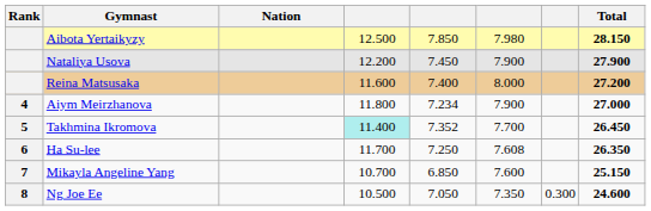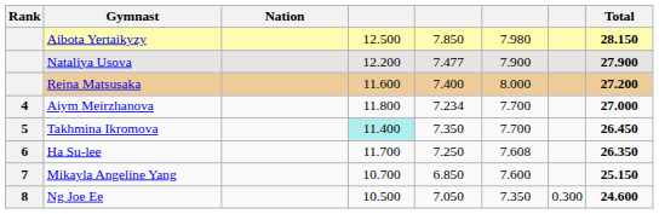 <table class="wikitable sortable" style="text-align:center; font-size:85%">
 <tr>
 <th scope="col" style="width:20px;">Rank</th>
 <th ! scope="col" style="width:170px;">Gymnast</th>
 <th ! scope="col" style="width:120px;">Nation</th>
 <th ! scope="col" style="width:60px;"></th>
 <th ! scope="col" style="width:60px;"></th>
 <th ! scope="col" style="width:60px;"></th>
 <th ! scope="col" style="width:30px;"></th>
 <th ! scope="col" style="width:60px;">Total</th>
 </tr>
 <tr bgcolor=fffcaf>
 <th scope=row></th>
 <td align=left><a href='#'>Aibota Yertaikyzy</a></td>
 <td align=left></td>
 <td>12.500</td>
 <td>7.850</td>
 <td>7.980</td>
 <td></td>
 <td><strong>28.150</strong></td>
 </tr>
 <tr bgcolor=e5e5e5>
 <th scope=row></th>
 <td align=left><a href='#'>Nataliya Usova</a></td>
 <td align=left></td>
 <td>12.200</td>
-<td>7.450</td>
+<td>7.477</td>
 <td>7.900</td>
 <td></td>
 <td><strong>27.900</strong></td>
 </tr>
 <tr bgcolor=eecc99>
 <th scope=row></th>
 <td align=left><a href='#'>Reina Matsusaka</a></td>
 <td align=left></td>
 <td>11.600</td>
 <td>7.400</td>
 <td>8.000</td>
 <td></td>
 <td><strong>27.200</strong></td>
 </tr>
 <tr>
 <th scope=row>4</th>
 <td align=left><a href='#'>Aiym Meirzhanova</a></td>
 <td align=left></td>
 <td>11.800</td>
 <td>7.234</td>
-<td>7.900</td>
+<td>7.700</td>
 <td></td>
 <td><strong>27.000</strong></td>
 </tr>
 <tr>
 <th scope=row>5</th>
 <td align=left><a href='#'>Takhmina Ikromova</a></td>
 <td align=left></td>
 <td style="background: paleturquoise;">11.400</td>
-<td>7.352</td>
+<td>7.350</td>
 <td>7.700</td>
 <td></td>
 <td><strong>26.450</strong></td>
 </tr>
 <tr>
 <th scope=row>6</th>
 <td align=left><a href='#'>Ha Su-lee</a></td>
 <td align=left></td>
 <td>11.700</td>
 <td>7.250</td>
 <td>7.608</td>
 <td></td>
 <td><strong>26.350</strong></td>
 </tr>
 <tr>
 <th scope=row>7</th>
 <td align=left><a href='#'>Mikayla Angeline Yang</a></td>
 <td align=left></td>
 <td>10.700</td>
 <td>6.850</td>
 <td>7.600</td>
 <td></td>
 <td><strong>25.150</strong></td>
 </tr>
 <tr>
 <th scope=row>8</th>
 <td align=left><a href='#'>Ng Joe Ee</a></td>
 <td align=left></td>
 <td>10.500</td>
 <td>7.050</td>
 <td>7.350</td>
 <td>0.300</td>
 <td><strong>24.600</strong></td>
 </tr>
 </table>
